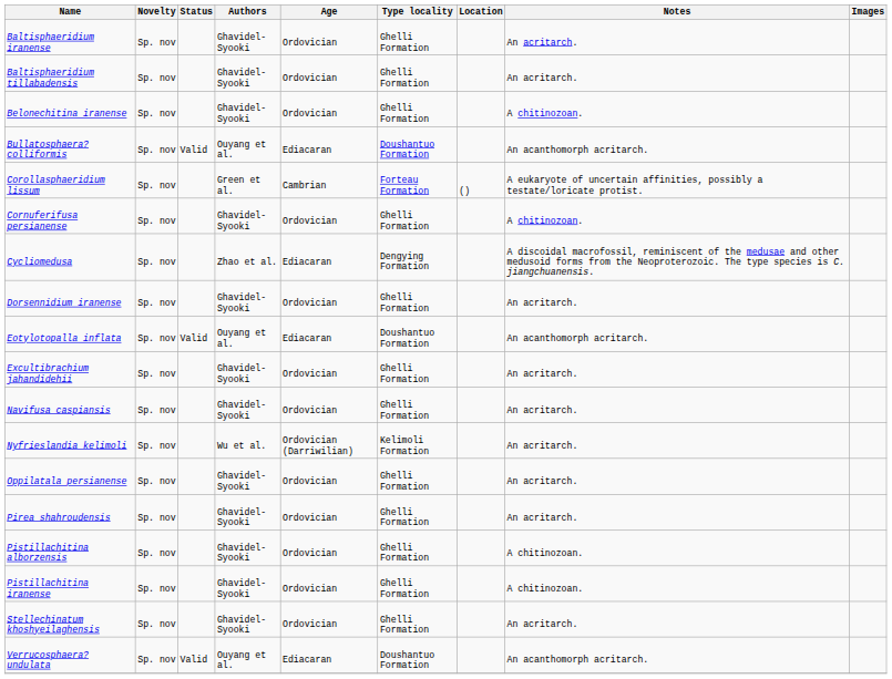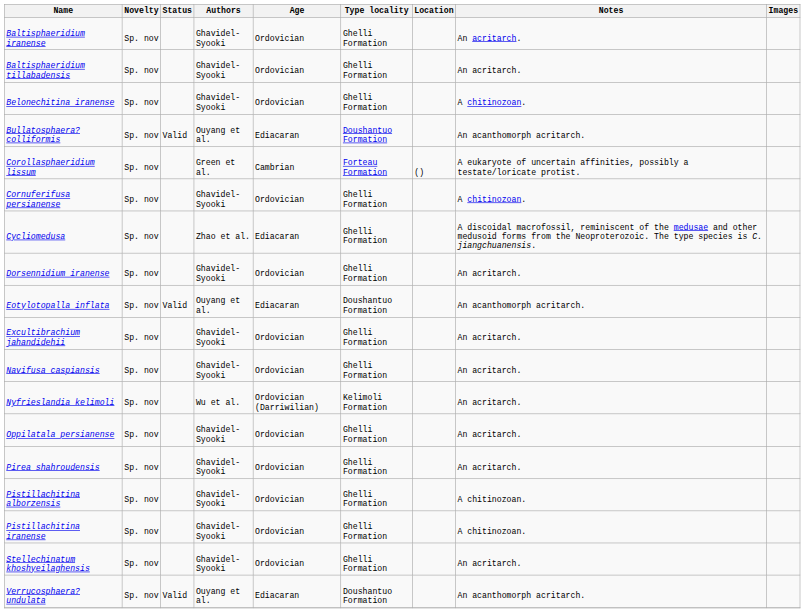 <table class="wikitable sortable" align="center" width="100%">
 <tr>
 <th>Name</th>
 <th>Novelty</th>
 <th>Status</th>
 <th>Authors</th>
 <th>Age</th>
 <th>Type locality</th>
 <th>Location</th>
 <th>Notes</th>
 <th>Images</th>
 </tr>
 <tr>
 <td><br><em><a href='#'>Baltisphaeridium iranense</a></em></td>
 <td><br>Sp. nov</td>
 <td></td>
 <td><br>Ghavidel-Syooki</td>
 <td><br>Ordovician</td>
 <td><br>Ghelli Formation</td>
 <td><br></td>
 <td><br>An <a href='#'>acritarch</a>.</td>
 <td></td>
 </tr>
 <tr>
 <td><br><em><a href='#'>Baltisphaeridium tillabadensis</a></em></td>
 <td><br>Sp. nov</td>
 <td></td>
 <td><br>Ghavidel-Syooki</td>
 <td><br>Ordovician</td>
 <td><br>Ghelli Formation</td>
 <td><br></td>
 <td><br>An acritarch.</td>
 <td></td>
 </tr>
 <tr>
 <td><br><em><a href='#'>Belonechitina iranense</a></em></td>
 <td><br>Sp. nov</td>
 <td></td>
 <td><br>Ghavidel-Syooki</td>
 <td><br>Ordovician</td>
 <td><br>Ghelli Formation</td>
 <td><br></td>
 <td><br>A <a href='#'>chitinozoan</a>.</td>
 <td></td>
 </tr>
 <tr>
 <td><br><em><a href='#'>Bullatosphaera? colliformis</a></em></td>
 <td><br>Sp. nov</td>
 <td><br>Valid</td>
 <td><br>Ouyang et al.</td>
 <td><br>Ediacaran</td>
 <td><br><a href='#'>Doushantuo Formation</a></td>
 <td><br></td>
 <td><br>An acanthomorph acritarch.</td>
 <td></td>
 </tr>
 <tr>
 <td><br><em><a href='#'>Corollasphaeridium lissum</a></em></td>
 <td><br>Sp. nov</td>
 <td></td>
 <td><br>Green et al.</td>
 <td><br>Cambrian</td>
 <td><br><a href='#'>Forteau Formation</a></td>
 <td><br><br>()</td>
 <td><br>A eukaryote of uncertain affinities, possibly a testate/loricate protist.</td>
 <td></td>
 </tr>
 <tr>
 <td><br><em><a href='#'>Cornuferifusa persianense</a></em></td>
 <td><br>Sp. nov</td>
 <td></td>
 <td><br>Ghavidel-Syooki</td>
 <td><br>Ordovician</td>
 <td><br>Ghelli Formation</td>
 <td><br></td>
 <td><br>A <a href='#'>chitinozoan</a>.</td>
 <td></td>
 </tr>
 <tr>
 <td><br><em><a href='#'>Cycliomedusa</a></em></td>
 <td><br>Sp. nov</td>
 <td></td>
 <td><br>Zhao et al.</td>
 <td><br>Ediacaran</td>
-<td><br>Dengying Formation</td>
+<td><br>Ghelli Formation</td>
 <td><br></td>
 <td><br>A discoidal macrofossil, reminiscent of the <a href='#'>medusae</a> and other medusoid forms from the Neoproterozoic. The type species is <em>C. jiangchuanensis</em>.</td>
 <td></td>
 </tr>
 <tr>
 <td><br><em><a href='#'>Dorsennidium iranense</a></em></td>
 <td><br>Sp. nov</td>
 <td></td>
 <td><br>Ghavidel-Syooki</td>
 <td><br>Ordovician</td>
 <td><br>Ghelli Formation</td>
 <td><br></td>
 <td><br>An acritarch.</td>
 <td></td>
 </tr>
 <tr>
 <td><br><em><a href='#'>Eotylotopalla inflata</a></em></td>
 <td><br>Sp. nov</td>
 <td><br>Valid</td>
 <td><br>Ouyang et al.</td>
 <td><br>Ediacaran</td>
 <td><br>Doushantuo Formation</td>
 <td><br></td>
 <td><br>An acanthomorph acritarch.</td>
 <td></td>
 </tr>
 <tr>
 <td><br><em><a href='#'>Excultibrachium jahandidehii</a></em></td>
 <td><br>Sp. nov</td>
 <td></td>
 <td><br>Ghavidel-Syooki</td>
 <td><br>Ordovician</td>
 <td><br>Ghelli Formation</td>
 <td><br></td>
 <td><br>An acritarch.</td>
 <td></td>
 </tr>
 <tr>
 <td><br><em><a href='#'>Navifusa caspiansis</a></em></td>
 <td><br>Sp. nov</td>
 <td></td>
 <td><br>Ghavidel-Syooki</td>
 <td><br>Ordovician</td>
 <td><br>Ghelli Formation</td>
 <td><br></td>
 <td><br>An acritarch.</td>
 <td></td>
 </tr>
 <tr>
 <td><br><em><a href='#'>Nyfrieslandia kelimoli</a></em></td>
 <td><br>Sp. nov</td>
 <td></td>
 <td><br>Wu et al.</td>
 <td><br>Ordovician (Darriwilian)</td>
 <td><br>Kelimoli Formation</td>
 <td><br></td>
 <td><br>An acritarch.</td>
 <td></td>
 </tr>
 <tr>
 <td><br><em><a href='#'>Oppilatala persianense</a></em></td>
 <td><br>Sp. nov</td>
 <td></td>
 <td><br>Ghavidel-Syooki</td>
 <td><br>Ordovician</td>
 <td><br>Ghelli Formation</td>
 <td><br></td>
 <td><br>An acritarch.</td>
 <td></td>
 </tr>
 <tr>
 <td><br><em><a href='#'>Pirea shahroudensis</a></em></td>
 <td><br>Sp. nov</td>
 <td></td>
 <td><br>Ghavidel-Syooki</td>
 <td><br>Ordovician</td>
 <td><br>Ghelli Formation</td>
 <td><br></td>
 <td><br>An acritarch.</td>
 <td></td>
 </tr>
 <tr>
 <td><br><em><a href='#'>Pistillachitina alborzensis</a></em></td>
 <td><br>Sp. nov</td>
 <td></td>
 <td><br>Ghavidel-Syooki</td>
 <td><br>Ordovician</td>
 <td><br>Ghelli Formation</td>
 <td><br></td>
 <td><br>A chitinozoan.</td>
 <td></td>
 </tr>
 <tr>
 <td><br><em><a href='#'>Pistillachitina iranense</a></em></td>
 <td><br>Sp. nov</td>
 <td></td>
 <td><br>Ghavidel-Syooki</td>
 <td><br>Ordovician</td>
 <td><br>Ghelli Formation</td>
 <td><br></td>
 <td><br>A chitinozoan.</td>
 <td></td>
 </tr>
 <tr>
 <td><br><em><a href='#'>Stellechinatum khoshyeilaghensis</a></em></td>
 <td><br>Sp. nov</td>
 <td></td>
 <td><br>Ghavidel-Syooki</td>
 <td><br>Ordovician</td>
 <td><br>Ghelli Formation</td>
 <td><br></td>
 <td><br>An acritarch.</td>
 <td></td>
 </tr>
 <tr>
 <td><br><em><a href='#'>Verrucosphaera? undulata</a></em></td>
 <td><br>Sp. nov</td>
 <td><br>Valid</td>
 <td><br>Ouyang et al.</td>
 <td><br>Ediacaran</td>
 <td><br>Doushantuo Formation</td>
 <td><br></td>
 <td><br>An acanthomorph acritarch.</td>
 <td></td>
 </tr>
 <tr>
 </tr>
 </table>
